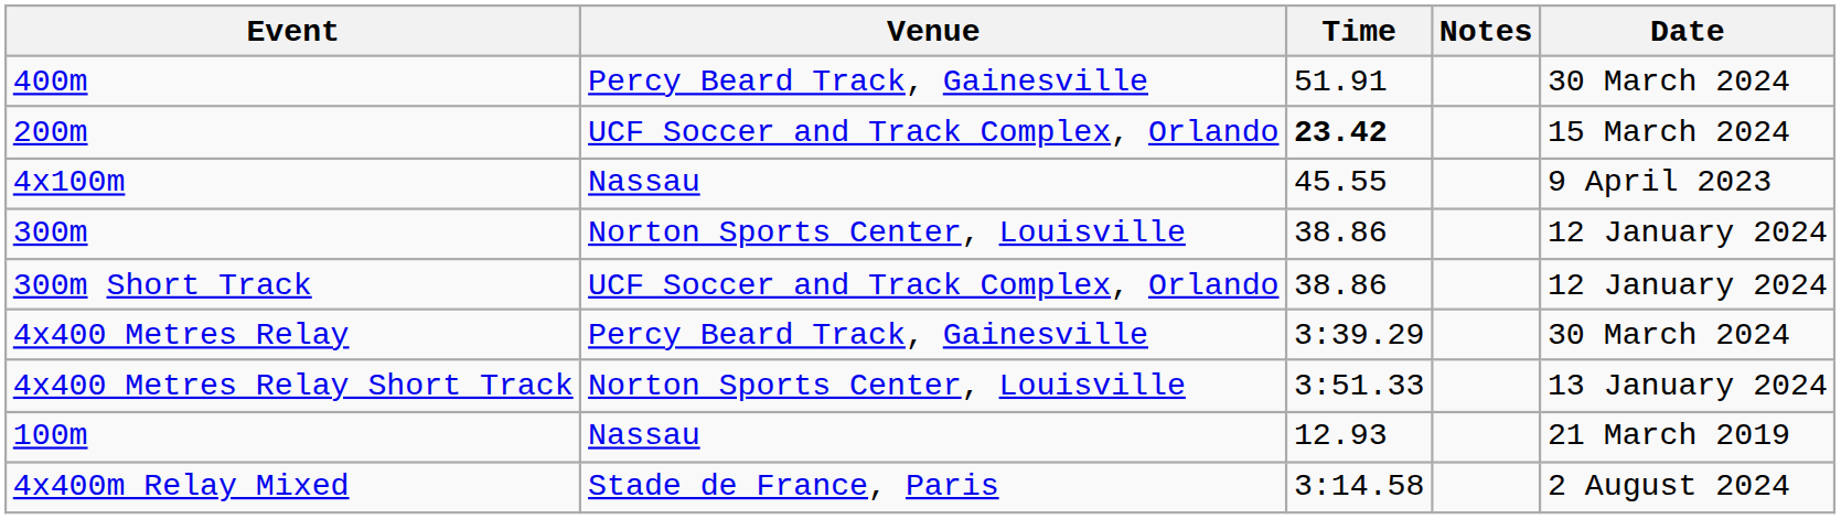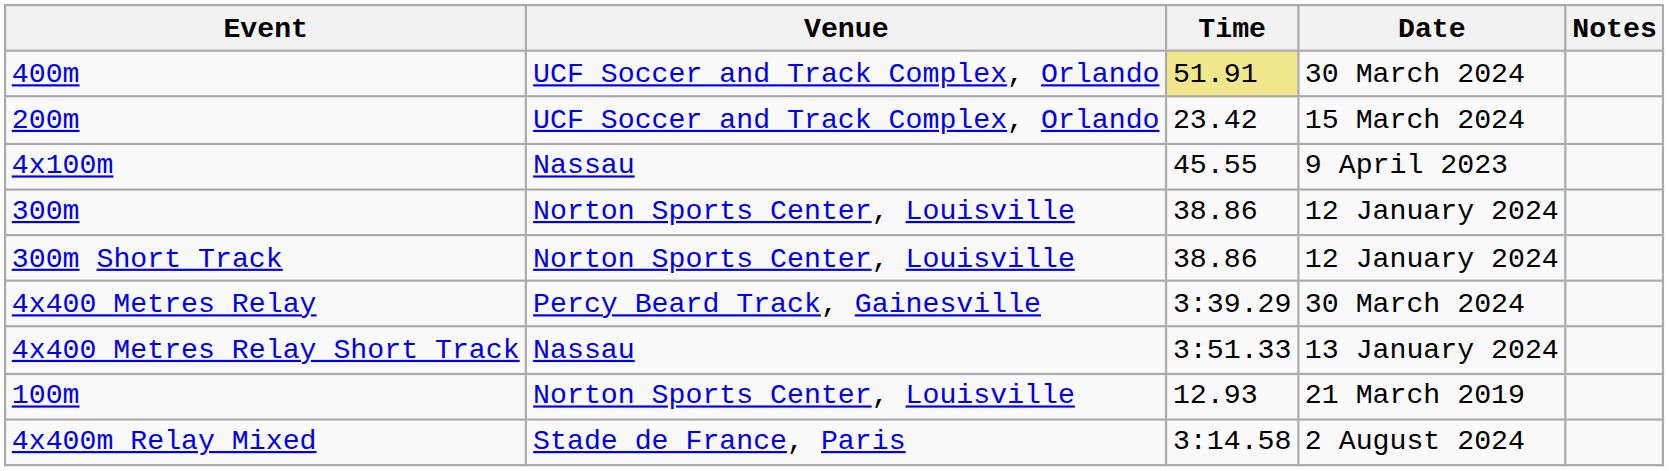 <table class="wikitable">
 <tr>
 <th>Event</th>
 <th>Venue</th>
 <th>Time</th>
+<th>Date</th>
 <th>Notes</th>
-<th>Date</th>
 </tr>
 <tr>
 <td><a href='#'>400m</a></td>
-<td><a href='#'>Percy Beard Track</a>, <a href='#'>Gainesville</a></td>
-<td>51.91</td>
+<td><a href='#'>UCF Soccer and Track Complex</a>, <a href='#'>Orlando</a></td>
+<td style="background: khaki;">51.91</td>
+<td>30 March 2024</td>
 <td></td>
-<td>30 March 2024</td>
 </tr>
 <tr>
 <td><a href='#'>200m</a></td>
 <td><a href='#'>UCF Soccer and Track Complex</a>, <a href='#'>Orlando</a></td>
-<td><strong>23.42</strong></td>
+<td>23.42</td>
+<td>15 March 2024</td>
 <td></td>
-<td>15 March 2024</td>
 </tr>
 <tr>
 <td><a href='#'>4x100m</a></td>
 <td><a href='#'>Nassau</a></td>
 <td>45.55</td>
+<td>9 April 2023</td>
 <td></td>
-<td>9 April 2023</td>
 </tr>
 <tr>
 <td><a href='#'>300m</a></td>
 <td><a href='#'>Norton Sports Center</a>, <a href='#'>Louisville</a></td>
 <td>38.86</td>
+<td>12 January 2024</td>
 <td></td>
-<td>12 January 2024</td>
 </tr>
 <tr>
 <td><a href='#'>300m</a> <a href='#'>Short Track</a></td>
-<td><a href='#'>UCF Soccer and Track Complex</a>, <a href='#'>Orlando</a></td>
+<td><a href='#'>Norton Sports Center</a>, <a href='#'>Louisville</a></td>
 <td>38.86</td>
+<td>12 January 2024</td>
 <td></td>
-<td>12 January 2024</td>
 </tr>
 <tr>
 <td><a href='#'>4x400 Metres Relay</a></td>
 <td><a href='#'>Percy Beard Track</a>, <a href='#'>Gainesville</a></td>
 <td>3:39.29</td>
+<td>30 March 2024</td>
 <td></td>
-<td>30 March 2024</td>
 </tr>
 <tr>
 <td><a href='#'>4x400 Metres Relay Short Track</a></td>
-<td><a href='#'>Norton Sports Center</a>, <a href='#'>Louisville</a></td>
+<td><a href='#'>Nassau</a></td>
 <td>3:51.33</td>
+<td>13 January 2024</td>
 <td></td>
-<td>13 January 2024</td>
 </tr>
 <tr>
 <td><a href='#'>100m</a></td>
-<td><a href='#'>Nassau</a></td>
+<td><a href='#'>Norton Sports Center</a>, <a href='#'>Louisville</a></td>
 <td>12.93</td>
+<td>21 March 2019</td>
 <td></td>
-<td>21 March 2019</td>
 </tr>
 <tr>
 <td><a href='#'>4x400m Relay Mixed</a></td>
 <td><a href='#'>Stade de France</a>, <a href='#'>Paris</a></td>
 <td>3:14.58</td>
+<td>2 August 2024</td>
 <td></td>
-<td>2 August 2024</td>
 </tr>
 </table>
